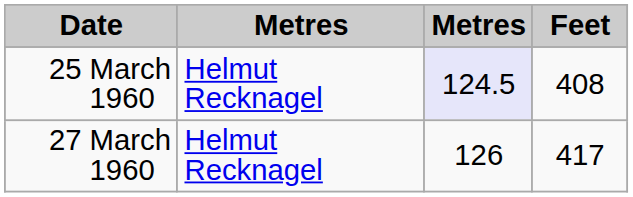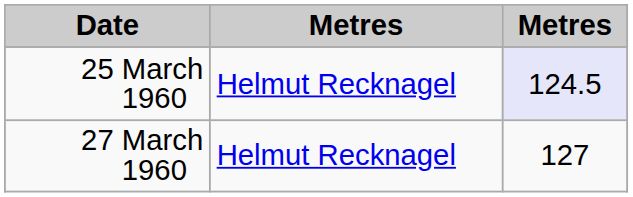 <table class="wikitable sortable" style="text-align:left; line-height:16px; width:27%;">
 <tr>
 <th style="background-color: #ccc;" width="89">Date</th>
 <th style="background-color: #ccc;" width="130">Metres</th>
 <th style="background-color: #ccc;" width="45">Metres</th>
-<th style="background-color: #ccc;" width="45">Feet</th>
 </tr>
 <tr>
 <td align=right>25 March 1960  </td>
 <td> <a href='#'>Helmut Recknagel</a></td>
 <td align=center style="background: lavender;">124.5</td>
-<td align=center>408</td>
 </tr>
 <tr>
 <td align=right>27 March 1960  </td>
 <td> <a href='#'>Helmut Recknagel</a></td>
-<td align=center>126</td>
-<td align=center>417</td>
+<td align=center>127</td>
 </tr>
 </table>
